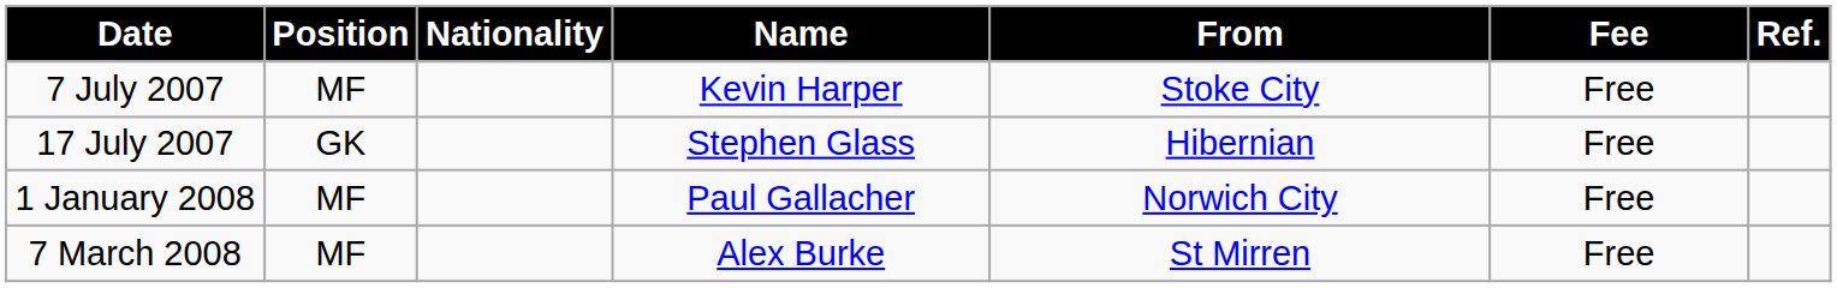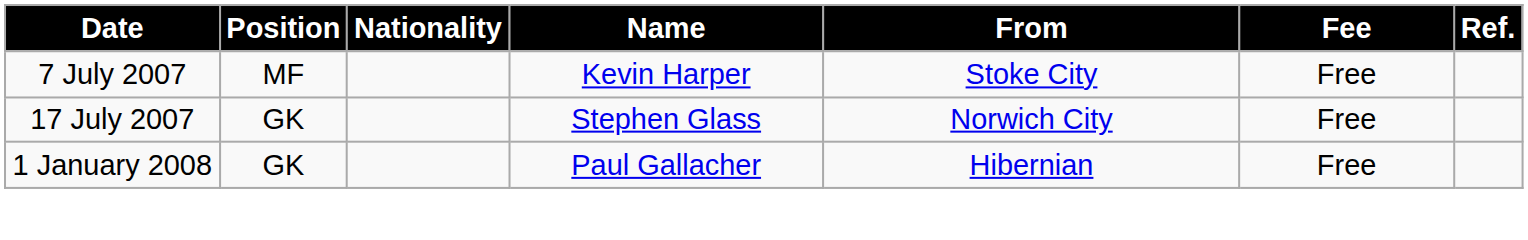 <table class="wikitable"  style="text-align:center; font-size:90%; ">
 <tr>
 <th style="background:#000000; color:#FFFFFF; width:100px;">Date</th>
 <th style="background:#000000; color:#FFFFFF; width:50px;">Position</th>
 <th style="background:#000000; color:#FFFFFF; width:50px;">Nationality</th>
 <th style="background:#000000; color:#FFFFFF; width:150px;">Name</th>
 <th style="background:#000000; color:#FFFFFF; width:200px;">From</th>
 <th style="background:#000000; color:#FFFFFF; width:100px;">Fee</th>
 <th style="background:#000000; color:#FFFFFF; width:25px;">Ref.</th>
 </tr>
 <tr>
 <td>7 July 2007</td>
 <td>MF</td>
 <td></td>
 <td><a href='#'>Kevin Harper</a></td>
 <td> <a href='#'>Stoke City</a></td>
 <td>Free</td>
 <td></td>
 </tr>
 <tr>
 <td>17 July 2007</td>
 <td>GK</td>
 <td></td>
 <td><a href='#'>Stephen Glass</a></td>
-<td><a href='#'>Hibernian</a></td>
+<td> <a href='#'>Norwich City</a></td>
 <td>Free</td>
 <td></td>
 </tr>
 <tr>
 <td>1 January 2008</td>
-<td>MF</td>
+<td>GK</td>
 <td></td>
 <td><a href='#'>Paul Gallacher</a></td>
-<td> <a href='#'>Norwich City</a></td>
-<td>Free</td>
-<td></td>
-</tr>
-<tr>
-<td>7 March 2008</td>
-<td>MF</td>
-<td></td>
-<td><a href='#'>Alex Burke</a></td>
-<td><a href='#'>St Mirren</a></td>
+<td><a href='#'>Hibernian</a></td>
 <td>Free</td>
 <td></td>
 </tr>
 </table>
